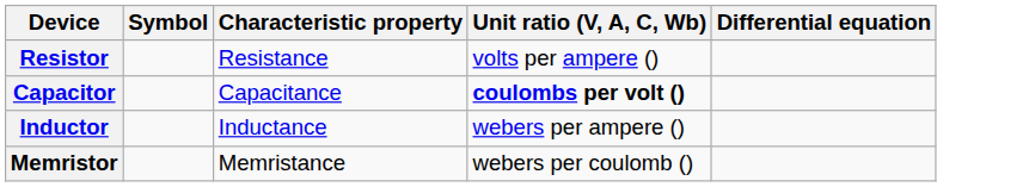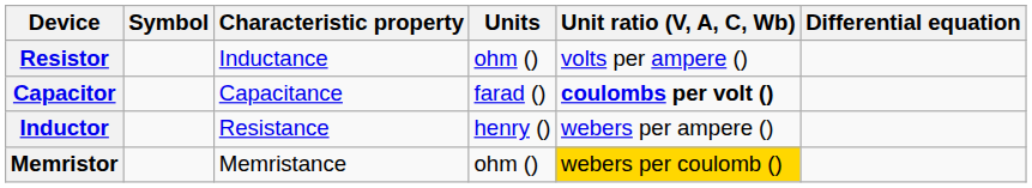 <table class="wikitable">
 <tr>
 <th scope="col">Device</th>
 <th scope="col">Symbol</th>
 <th scope="col">Characteristic property</th>
+<th scope="col">Units</th>
 <th scope="col">Unit ratio (V, A, C, Wb)</th>
 <th scope="col">Differential equation</th>
 </tr>
 <tr>
 <th scope="row"><a href='#'>Resistor</a></th>
 <td></td>
-<td><a href='#'>Resistance</a></td>
+<td><a href='#'>Inductance</a></td>
+<td><a href='#'>ohm</a> ()</td>
 <td><a href='#'>volts</a> per <a href='#'>ampere</a> ()</td>
 <td></td>
 </tr>
 <tr>
 <th scope="row"><a href='#'>Capacitor</a></th>
 <td></td>
 <td><a href='#'>Capacitance</a></td>
+<td><a href='#'>farad</a> ()</td>
 <td><strong><a href='#'>coulombs</a> per volt ()</strong></td>
 <td></td>
 </tr>
 <tr>
 <th scope="row"><a href='#'>Inductor</a></th>
 <td></td>
-<td><a href='#'>Inductance</a></td>
+<td><a href='#'>Resistance</a></td>
+<td><a href='#'>henry</a> ()</td>
 <td><a href='#'>webers</a> per ampere ()</td>
 <td></td>
 </tr>
 <tr>
 <th scope="row">Memristor</th>
 <td></td>
 <td>Memristance</td>
-<td>webers per coulomb ()</td>
+<td>ohm ()</td>
+<td style="background: gold;">webers per coulomb ()</td>
 <td></td>
 </tr>
 </table>
